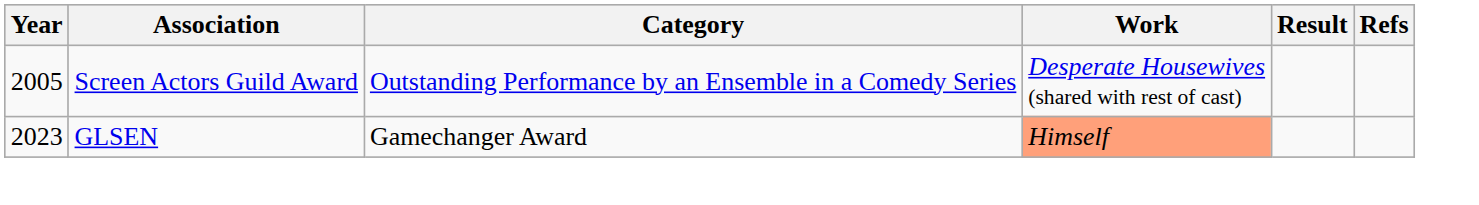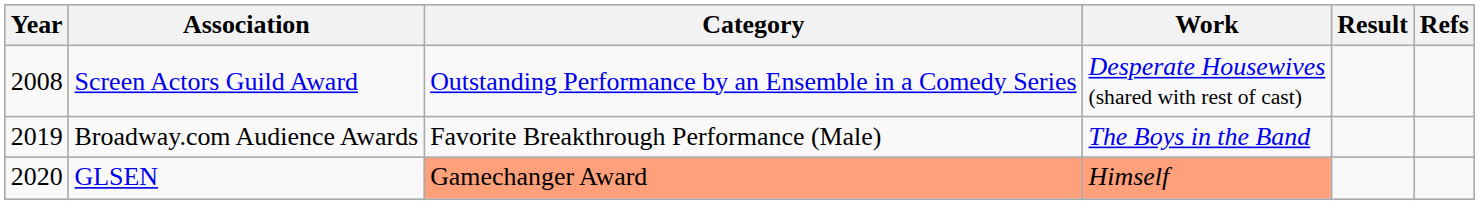 <table class= "wikitable">
 <tr>
 <th>Year</th>
 <th>Association</th>
 <th>Category</th>
 <th>Work</th>
 <th>Result</th>
 <th>Refs</th>
 </tr>
 <tr>
-<td>2005</td>
+<td>2008</td>
 <td><a href='#'>Screen Actors Guild Award</a></td>
 <td><a href='#'>Outstanding Performance by an Ensemble in a Comedy Series</a></td>
 <td><em><a href='#'>Desperate Housewives</a></em><br><small>(shared with rest of cast)</small></td>
 <td></td>
 <td style="text-align:center;"></td>
 </tr>
 <tr>
-<td>2023</td>
+<td>2019</td>
+<td>Broadway.com Audience Awards</td>
+<td>Favorite Breakthrough Performance (Male)</td>
+<td><em><a href='#'>The Boys in the Band</a></em></td>
+<td></td>
+<td style="text-align:center;"></td>
+</tr>
+<tr>
+<td>2020</td>
 <td><a href='#'>GLSEN</a></td>
-<td>Gamechanger Award</td>
+<td style="background: lightsalmon;">Gamechanger Award</td>
 <td style="background: lightsalmon;"><em>Himself</em></td>
 <td></td>
 <td style="text-align:center;"></td>
 </tr>
 </table>
